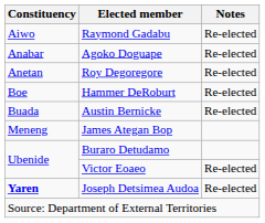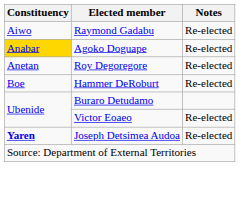 <table class=wikitable>
 <tr>
 <th>Constituency</th>
 <th>Elected member</th>
 <th>Notes</th>
 </tr>
 <tr>
 <td><a href='#'>Aiwo</a></td>
 <td><a href='#'>Raymond Gadabu</a></td>
 <td>Re-elected</td>
 </tr>
 <tr>
-<td><a href='#'>Anabar</a></td>
+<td style="background: gold;"><a href='#'>Anabar</a></td>
 <td><a href='#'>Agoko Doguape</a></td>
 <td>Re-elected</td>
 </tr>
 <tr>
 <td><a href='#'>Anetan</a></td>
 <td><a href='#'>Roy Degoregore</a></td>
 <td>Re-elected</td>
 </tr>
 <tr>
 <td><a href='#'>Boe</a></td>
 <td><a href='#'>Hammer DeRoburt</a></td>
 <td>Re-elected</td>
-</tr>
-<tr>
-<td><a href='#'>Buada</a></td>
-<td><a href='#'>Austin Bernicke</a></td>
-<td>Re-elected</td>
-</tr>
-<tr>
-<td><a href='#'>Meneng</a></td>
-<td><a href='#'>James Ategan Bop</a></td>
-<td></td>
 </tr>
 <tr>
 <td rowspan=2><a href='#'>Ubenide</a></td>
 <td><a href='#'>Buraro Detudamo</a></td>
 <td></td>
 </tr>
 <tr>
 <td><a href='#'>Victor Eoaeo</a></td>
 <td>Re-elected</td>
 </tr>
 <tr>
 <td><strong><a href='#'>Yaren</a></strong></td>
 <td><a href='#'>Joseph Detsimea Audoa</a></td>
 <td>Re-elected</td>
 </tr>
 <tr>
 <td align=left colspan=3>Source: Department of External Territories</td>
 </tr>
 </table>
